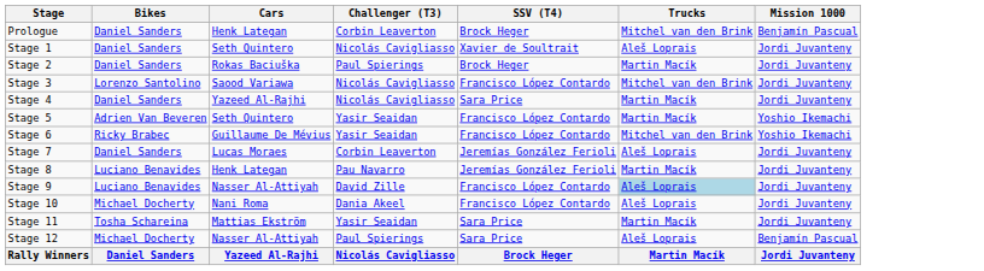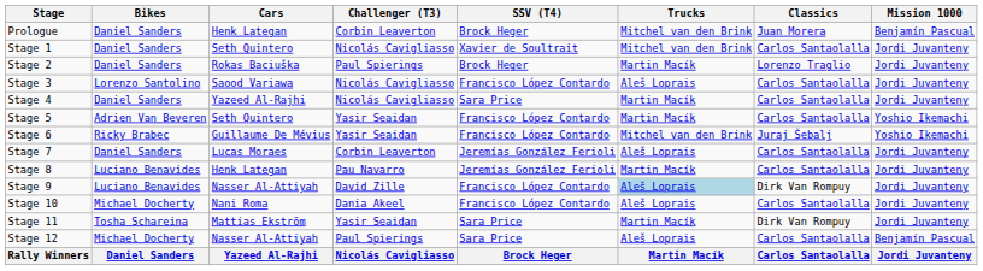 <table class="wikitable" style="font-size:85%;">
 <tr>
 <th>Stage</th>
 <th>Bikes</th>
 <th>Cars</th>
 <th>Challenger (T3)</th>
 <th>SSV (T4)</th>
 <th>Trucks</th>
+<th>Classics</th>
 <th>Mission 1000</th>
 </tr>
 <tr>
 <td>Prologue</td>
 <td> <a href='#'>Daniel Sanders</a></td>
 <td> <a href='#'>Henk Lategan</a></td>
 <td> <a href='#'>Corbin Leaverton</a></td>
 <td> <a href='#'>Brock Heger</a></td>
 <td> <a href='#'>Mitchel van den Brink</a></td>
+<td> <a href='#'>Juan Morera</a></td>
 <td> <a href='#'>Benjamín Pascual</a></td>
 </tr>
 <tr>
 <td>Stage 1</td>
 <td> <a href='#'>Daniel Sanders</a></td>
 <td> <a href='#'>Seth Quintero</a></td>
 <td> <a href='#'>Nicolás Cavigliasso</a></td>
 <td> <a href='#'>Xavier de Soultrait</a></td>
-<td> <a href='#'>Aleš Loprais</a></td>
+<td> <a href='#'>Mitchel van den Brink</a></td>
+<td> <a href='#'>Carlos Santaolalla</a></td>
 <td> <a href='#'>Jordi Juvanteny</a></td>
 </tr>
 <tr>
 <td>Stage 2</td>
 <td> <a href='#'>Daniel Sanders</a></td>
 <td> <a href='#'>Rokas Baciuška</a></td>
 <td> <a href='#'>Paul Spierings</a></td>
 <td> <a href='#'>Brock Heger</a></td>
 <td> <a href='#'>Martin Macík</a></td>
+<td> <a href='#'>Lorenzo Traglio</a></td>
 <td> <a href='#'>Jordi Juvanteny</a></td>
 </tr>
 <tr>
 <td>Stage 3</td>
 <td> <a href='#'>Lorenzo Santolino</a></td>
 <td> <a href='#'>Saood Variawa</a></td>
 <td> <a href='#'>Nicolás Cavigliasso</a></td>
 <td> <a href='#'>Francisco López Contardo</a></td>
-<td> <a href='#'>Mitchel van den Brink</a></td>
+<td> <a href='#'>Aleš Loprais</a></td>
+<td> <a href='#'>Carlos Santaolalla</a></td>
 <td> <a href='#'>Jordi Juvanteny</a></td>
 </tr>
 <tr>
 <td>Stage 4</td>
 <td> <a href='#'>Daniel Sanders</a></td>
 <td> <a href='#'>Yazeed Al-Rajhi</a></td>
 <td> <a href='#'>Nicolás Cavigliasso</a></td>
 <td> <a href='#'>Sara Price</a></td>
 <td> <a href='#'>Martin Macík</a></td>
+<td> <a href='#'>Carlos Santaolalla</a></td>
 <td> <a href='#'>Jordi Juvanteny</a></td>
 </tr>
 <tr>
 <td>Stage 5</td>
 <td> <a href='#'>Adrien Van Beveren</a></td>
 <td> <a href='#'>Seth Quintero</a></td>
 <td> <a href='#'>Yasir Seaidan</a></td>
 <td> <a href='#'>Francisco López Contardo</a></td>
 <td> <a href='#'>Martin Macík</a></td>
+<td> <a href='#'>Carlos Santaolalla</a></td>
 <td> <a href='#'>Yoshio Ikemachi</a></td>
 </tr>
 <tr>
 <td>Stage 6</td>
 <td> <a href='#'>Ricky Brabec</a></td>
 <td> <a href='#'>Guillaume De Mévius</a></td>
 <td> <a href='#'>Yasir Seaidan</a></td>
 <td> <a href='#'>Francisco López Contardo</a></td>
 <td> <a href='#'>Mitchel van den Brink</a></td>
+<td> <a href='#'>Juraj Šebalj</a></td>
 <td> <a href='#'>Yoshio Ikemachi</a></td>
 </tr>
 <tr>
 <td>Stage 7</td>
 <td> <a href='#'>Daniel Sanders</a></td>
 <td> <a href='#'>Lucas Moraes</a></td>
 <td> <a href='#'>Corbin Leaverton</a></td>
 <td> <a href='#'>Jeremías González Ferioli</a></td>
 <td> <a href='#'>Aleš Loprais</a></td>
+<td> <a href='#'>Carlos Santaolalla</a></td>
 <td> <a href='#'>Jordi Juvanteny</a></td>
 </tr>
 <tr>
 <td>Stage 8</td>
 <td> <a href='#'>Luciano Benavides</a></td>
 <td> <a href='#'>Henk Lategan</a></td>
 <td> <a href='#'>Pau Navarro</a></td>
 <td> <a href='#'>Jeremías González Ferioli</a></td>
 <td> <a href='#'>Martin Macík</a></td>
+<td> <a href='#'>Carlos Santaolalla</a></td>
 <td> <a href='#'>Jordi Juvanteny</a></td>
 </tr>
 <tr>
 <td>Stage 9</td>
 <td> <a href='#'>Luciano Benavides</a></td>
 <td> <a href='#'>Nasser Al-Attiyah</a></td>
 <td> <a href='#'>David Zille</a></td>
 <td> <a href='#'>Francisco López Contardo</a></td>
 <td style="background: lightblue;"> <a href='#'>Aleš Loprais</a></td>
+<td> Dirk Van Rompuy</td>
 <td> <a href='#'>Jordi Juvanteny</a></td>
 </tr>
 <tr>
 <td>Stage 10</td>
 <td> <a href='#'>Michael Docherty</a></td>
 <td> <a href='#'>Nani Roma</a></td>
 <td> <a href='#'>Dania Akeel</a></td>
 <td> <a href='#'>Francisco López Contardo</a></td>
 <td> <a href='#'>Aleš Loprais</a></td>
+<td> <a href='#'>Carlos Santaolalla</a></td>
 <td> <a href='#'>Jordi Juvanteny</a></td>
 </tr>
 <tr>
 <td>Stage 11</td>
 <td> <a href='#'>Tosha Schareina</a></td>
 <td> <a href='#'>Mattias Ekström</a></td>
 <td> <a href='#'>Yasir Seaidan</a></td>
 <td> <a href='#'>Sara Price</a></td>
 <td> <a href='#'>Martin Macík</a></td>
+<td> Dirk Van Rompuy</td>
 <td> <a href='#'>Jordi Juvanteny</a></td>
 </tr>
 <tr>
 <td>Stage 12</td>
 <td> <a href='#'>Michael Docherty</a></td>
 <td> <a href='#'>Nasser Al-Attiyah</a></td>
 <td> <a href='#'>Paul Spierings</a></td>
 <td> <a href='#'>Sara Price</a></td>
 <td> <a href='#'>Aleš Loprais</a></td>
+<td> <a href='#'>Carlos Santaolalla</a></td>
 <td> <a href='#'>Benjamín Pascual</a></td>
 </tr>
 <tr>
 <th>Rally Winners</th>
 <th> <a href='#'>Daniel Sanders</a></th>
 <th> <a href='#'>Yazeed Al-Rajhi</a></th>
 <th> <a href='#'>Nicolás Cavigliasso</a></th>
 <th> <a href='#'>Brock Heger</a></th>
 <th> <a href='#'>Martin Macík</a></th>
+<th> <a href='#'>Carlos Santaolalla</a></th>
 <th> <a href='#'>Jordi Juvanteny</a></th>
 </tr>
 </table>
